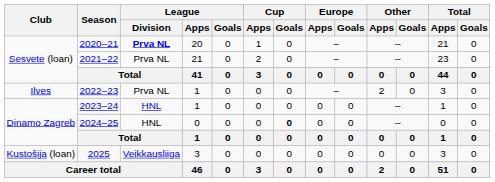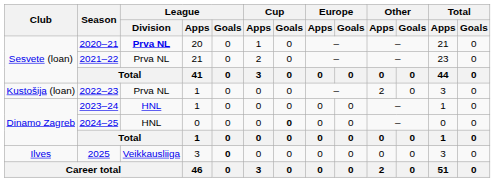 <table class="wikitable" style="text-align:center">
 <tr>
 <th rowspan="2">Club</th>
 <th rowspan="2">Season</th>
 <th colspan="3">League</th>
 <th colspan="2">Cup</th>
 <th colspan="2">Europe</th>
 <th colspan="2">Other</th>
 <th colspan="2">Total</th>
 </tr>
 <tr>
 <th>Division</th>
 <th>Apps</th>
 <th>Goals</th>
 <th>Apps</th>
 <th>Goals</th>
 <th>Apps</th>
 <th>Goals</th>
 <th>Apps</th>
 <th>Goals</th>
 <th>Apps</th>
 <th>Goals</th>
 </tr>
 <tr>
 <td rowspan=3><a href='#'>Sesvete</a> (loan)</td>
 <td><a href='#'>2020–21</a></td>
 <td><strong><a href='#'>Prva NL</a></strong></td>
 <td>20</td>
 <td>0</td>
 <td>1</td>
 <td>0</td>
 <td colspan=2>–</td>
 <td colspan=2>–</td>
 <td>21</td>
 <td>0</td>
 </tr>
 <tr>
 <td><a href='#'>2021–22</a></td>
 <td>Prva NL</td>
 <td>21</td>
 <td>0</td>
 <td>2</td>
 <td>0</td>
 <td colspan=2>–</td>
 <td colspan=2>–</td>
 <td>23</td>
 <td>0</td>
 </tr>
 <tr>
 <th colspan=2>Total</th>
 <th>41</th>
 <th>0</th>
 <th>3</th>
 <th>0</th>
 <th>0</th>
 <th>0</th>
 <th>0</th>
 <th>0</th>
 <th>44</th>
 <th>0</th>
 </tr>
 <tr>
-<td><a href='#'>Ilves</a></td>
+<td><a href='#'>Kustošija</a> (loan)</td>
 <td><a href='#'>2022–23</a></td>
 <td>Prva NL</td>
 <td>1</td>
 <td>0</td>
 <td>0</td>
 <td>0</td>
 <td colspan=2>–</td>
 <td>2</td>
 <td>0</td>
 <td>3</td>
 <td>0</td>
 </tr>
 <tr>
 <td rowspan=3><a href='#'>Dinamo Zagreb</a></td>
 <td><a href='#'>2023–24</a></td>
 <td><a href='#'>HNL</a></td>
 <td>1</td>
 <td>0</td>
 <td>0</td>
 <td>0</td>
 <td>0</td>
 <td>0</td>
 <td colspan=2>–</td>
 <td>1</td>
 <td>0</td>
 </tr>
 <tr>
 <td><a href='#'>2024–25</a></td>
 <td>HNL</td>
 <td>0</td>
 <td>0</td>
 <td>0</td>
 <td><strong>0</strong></td>
 <td>0</td>
 <td>0</td>
 <td colspan=2>–</td>
 <td>0</td>
 <td>0</td>
 </tr>
 <tr>
 <th colspan=2>Total</th>
 <th>1</th>
 <th>0</th>
 <th>0</th>
 <th>0</th>
 <th>0</th>
 <th>0</th>
 <th>0</th>
 <th>0</th>
 <th>1</th>
 <th>0</th>
 </tr>
 <tr>
-<td><a href='#'>Kustošija</a> (loan)</td>
+<td><a href='#'>Ilves</a></td>
 <td><a href='#'>2025</a></td>
 <td><a href='#'>Veikkausliiga</a></td>
 <td>3</td>
-<td>0</td>
+<td><strong>0</strong></td>
 <td>0</td>
 <td>0</td>
 <td>0</td>
 <td>0</td>
 <td>0</td>
 <td>0</td>
 <td>3</td>
 <td>0</td>
 </tr>
 <tr>
 <th colspan="3">Career total</th>
 <th>46</th>
 <th>0</th>
 <th>3</th>
 <th>0</th>
 <th>0</th>
 <th>0</th>
 <th>2</th>
 <th>0</th>
 <th>51</th>
 <th>0</th>
 </tr>
 </table>
